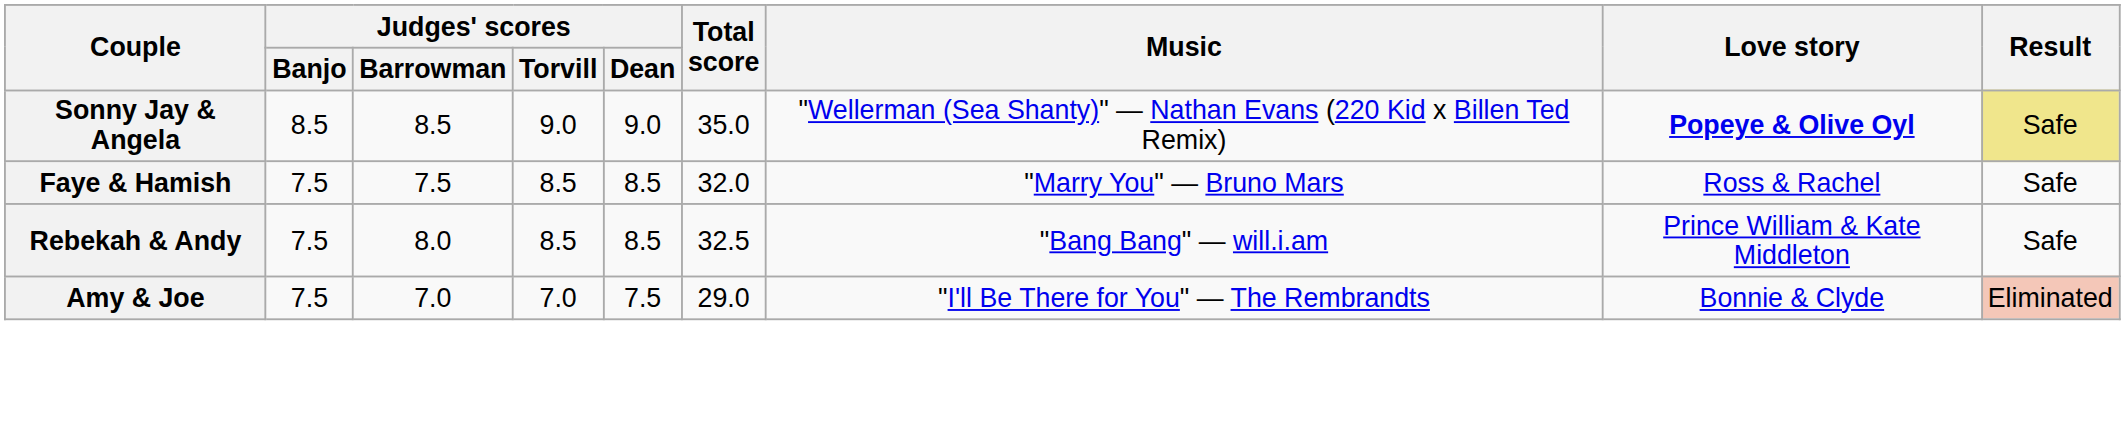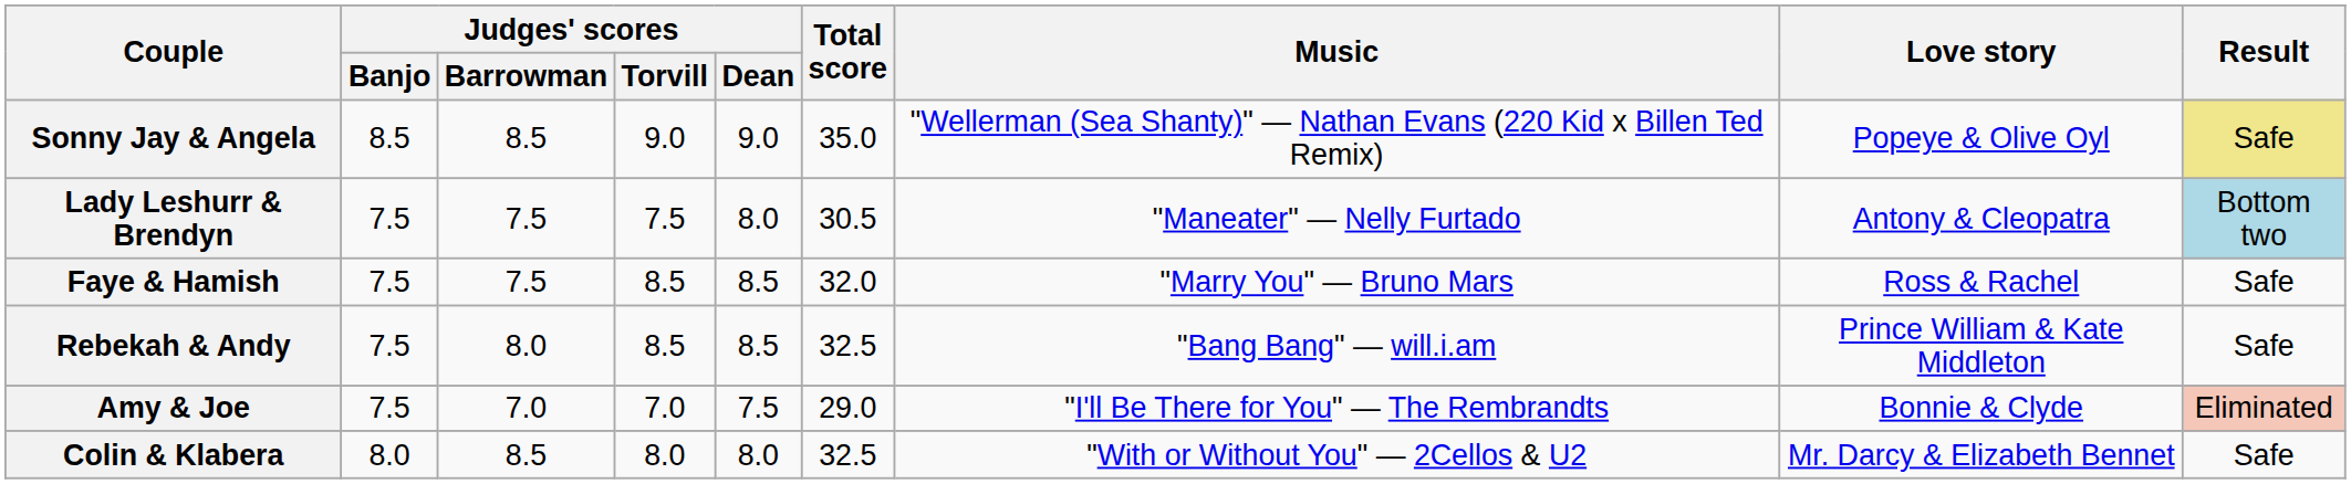 <table class="wikitable sortable" style="text-align:center; font-size:90%; width:90%">
 <tr>
 <th scope="col" rowspan=2>Couple</th>
 <th scope="col" colspan=4 class="unsortable">Judges' scores</th>
 <th scope="col" rowspan=2>Total<br>score</th>
 <th scope="col" rowspan=2 class="unsortable">Music</th>
 <th scope="col" rowspan=2 class="unsortable">Love story</th>
 <th scope="col" rowspan=2 class="unsortable">Result</th>
 </tr>
 <tr>
 <th class="unsortable">Banjo</th>
 <th class="unsortable">Barrowman</th>
 <th class="unsortable">Torvill</th>
 <th class="unsortable">Dean</th>
 </tr>
 <tr>
 <th scope="row">Sonny Jay & Angela</th>
 <td>8.5</td>
 <td>8.5</td>
 <td>9.0</td>
 <td>9.0</td>
 <td>35.0</td>
 <td>"<a href='#'>Wellerman (Sea Shanty)</a>" — <a href='#'>Nathan Evans</a> (<a href='#'>220 Kid</a> x <a href='#'>Billen Ted</a> Remix)</td>
-<td><strong><a href='#'>Popeye & Olive Oyl</a></strong></td>
+<td><a href='#'>Popeye & Olive Oyl</a></td>
 <td style="background: khaki;">Safe</td>
+</tr>
+<tr>
+<th scope="row">Lady Leshurr & Brendyn</th>
+<td>7.5</td>
+<td>7.5</td>
+<td>7.5</td>
+<td>8.0</td>
+<td>30.5</td>
+<td>"<a href='#'>Maneater</a>" — <a href='#'>Nelly Furtado</a></td>
+<td><a href='#'>Antony & Cleopatra</a></td>
+<td bgcolor="lightblue">Bottom two</td>
 </tr>
 <tr>
 <th scope="row">Faye & Hamish</th>
 <td>7.5</td>
 <td>7.5</td>
 <td>8.5</td>
 <td>8.5</td>
 <td>32.0</td>
 <td>"<a href='#'>Marry You</a>" — <a href='#'>Bruno Mars</a></td>
 <td><a href='#'>Ross & Rachel</a></td>
 <td>Safe</td>
 </tr>
 <tr>
 <th scope="row">Rebekah & Andy</th>
 <td>7.5</td>
 <td>8.0</td>
 <td>8.5</td>
 <td>8.5</td>
 <td>32.5</td>
 <td>"<a href='#'>Bang Bang</a>" — <a href='#'>will.i.am</a></td>
 <td><a href='#'>Prince William & Kate Middleton</a></td>
 <td>Safe</td>
 </tr>
 <tr>
 <th scope="row">Amy & Joe</th>
 <td>7.5</td>
 <td>7.0</td>
 <td>7.0</td>
 <td>7.5</td>
 <td>29.0</td>
 <td>"<a href='#'>I'll Be There for You</a>" — <a href='#'>The Rembrandts</a></td>
 <td><a href='#'>Bonnie & Clyde</a></td>
 <td bgcolor="#f4c7b8">Eliminated</td>
 </tr>
+<tr>
+<th scope="row">Colin & Klabera</th>
+<td>8.0</td>
+<td>8.5</td>
+<td>8.0</td>
+<td>8.0</td>
+<td>32.5</td>
+<td>"<a href='#'>With or Without You</a>" — <a href='#'>2Cellos</a> & <a href='#'>U2</a></td>
+<td><a href='#'>Mr. Darcy & Elizabeth Bennet</a></td>
+<td>Safe</td>
+</tr>
 </table>
